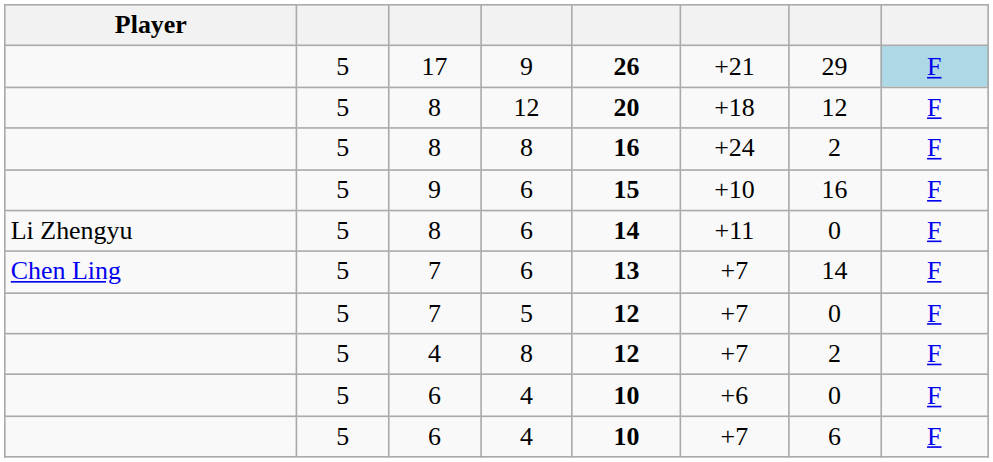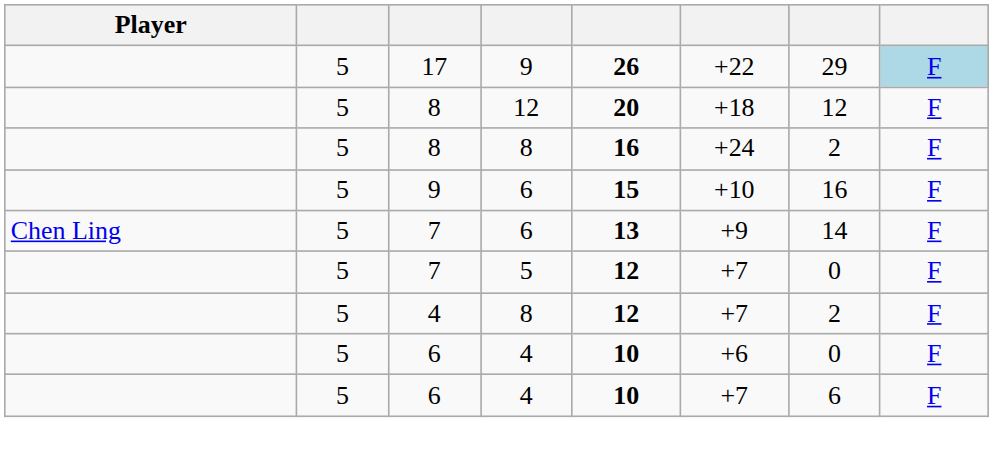 <table class="wikitable sortable" style="text-align:center;">
 <tr>
 <th width="175px">Player</th>
 <th width="50px"></th>
 <th width="50px"></th>
 <th width="50px"></th>
 <th width="60px"></th>
 <th width="60px"></th>
 <th width="50px"></th>
 <th width="60px"></th>
 </tr>
 <tr>
 <td align="left"> </td>
 <td>5</td>
 <td>17</td>
 <td>9</td>
 <td><strong>26</strong></td>
-<td>+21</td>
+<td>+22</td>
 <td>29</td>
 <td style="background: lightblue;"><a href='#'>F</a></td>
 </tr>
 <tr>
 <td align="left"> </td>
 <td>5</td>
 <td>8</td>
 <td>12</td>
 <td><strong>20</strong></td>
 <td>+18</td>
 <td>12</td>
 <td><a href='#'>F</a></td>
 </tr>
 <tr>
 <td align="left"> </td>
 <td>5</td>
 <td>8</td>
 <td>8</td>
 <td><strong>16</strong></td>
 <td>+24</td>
 <td>2</td>
 <td><a href='#'>F</a></td>
 </tr>
 <tr>
 <td align="left"> </td>
 <td>5</td>
 <td>9</td>
 <td>6</td>
 <td><strong>15</strong></td>
 <td>+10</td>
 <td>16</td>
 <td><a href='#'>F</a></td>
 </tr>
 <tr>
-<td align="left"> Li Zhengyu</td>
-<td>5</td>
-<td>8</td>
-<td>6</td>
-<td><strong>14</strong></td>
-<td>+11</td>
-<td>0</td>
-<td><a href='#'>F</a></td>
-</tr>
-<tr>
 <td align="left"> <a href='#'>Chen Ling</a></td>
 <td>5</td>
 <td>7</td>
 <td>6</td>
 <td><strong>13</strong></td>
-<td>+7</td>
+<td>+9</td>
 <td>14</td>
 <td><a href='#'>F</a></td>
 </tr>
 <tr>
 <td align="left"> </td>
 <td>5</td>
 <td>7</td>
 <td>5</td>
 <td><strong>12</strong></td>
 <td>+7</td>
 <td>0</td>
 <td><a href='#'>F</a></td>
 </tr>
 <tr>
 <td align="left"> </td>
 <td>5</td>
 <td>4</td>
 <td>8</td>
 <td><strong>12</strong></td>
 <td>+7</td>
 <td>2</td>
 <td><a href='#'>F</a></td>
 </tr>
 <tr>
 <td align="left"> </td>
 <td>5</td>
 <td>6</td>
 <td>4</td>
 <td><strong>10</strong></td>
 <td>+6</td>
 <td>0</td>
 <td><a href='#'>F</a></td>
 </tr>
 <tr>
 <td align="left"> </td>
 <td>5</td>
 <td>6</td>
 <td>4</td>
 <td><strong>10</strong></td>
 <td>+7</td>
 <td>6</td>
 <td><a href='#'>F</a></td>
 </tr>
 </table>
